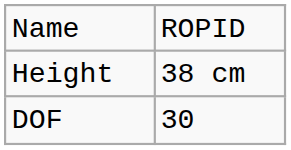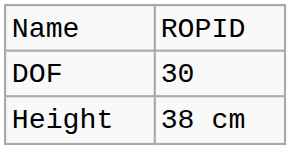 <table class="wikitable">
 <tr>
 <td>Name  </td>
 <td>ROPID  </td>
 </tr>
 <tr>
+<td>DOF  </td>
+<td>30  </td>
+</tr>
+<tr>
 <td>Height  </td>
 <td>38 cm  </td>
 </tr>
-<tr>
-<td>DOF  </td>
-<td>30  </td>
-</tr>
 </table>
